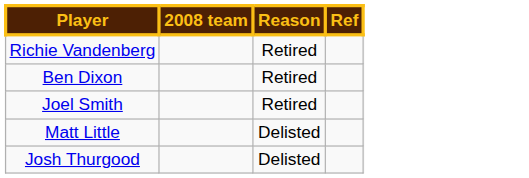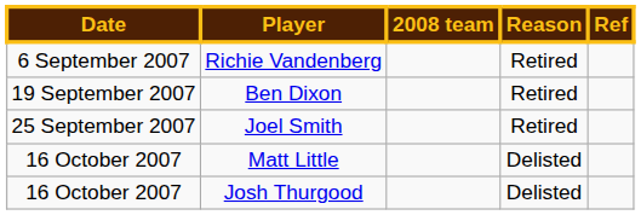 <table class="wikitable" style="text-align:center">
 <tr>
+<th style="background:#4D2004; color:#FBBF15; border:solid #FBBF15">Date</th>
 <th style="background:#4D2004; color:#FBBF15; border:solid #FBBF15">Player</th>
 <th style="background:#4D2004; color:#FBBF15; border:solid #FBBF15">2008 team</th>
 <th style="background:#4D2004; color:#FBBF15; border:solid #FBBF15">Reason</th>
 <th style="background:#4D2004; color:#FBBF15; border:solid #FBBF15">Ref</th>
 </tr>
 <tr>
+<td>6 September 2007</td>
 <td><a href='#'>Richie Vandenberg</a></td>
 <td></td>
 <td>Retired</td>
 <td></td>
 </tr>
 <tr>
+<td>19 September 2007</td>
 <td><a href='#'>Ben Dixon</a></td>
 <td></td>
 <td>Retired</td>
 <td></td>
 </tr>
 <tr>
+<td>25 September 2007</td>
 <td><a href='#'>Joel Smith</a></td>
 <td></td>
 <td>Retired</td>
 <td></td>
 </tr>
 <tr>
+<td>16 October 2007</td>
 <td><a href='#'>Matt Little</a></td>
 <td></td>
 <td>Delisted</td>
 <td></td>
 </tr>
 <tr>
+<td>16 October 2007</td>
 <td><a href='#'>Josh Thurgood</a></td>
 <td></td>
 <td>Delisted</td>
 <td></td>
 </tr>
 </table>
